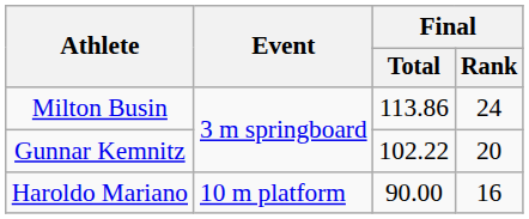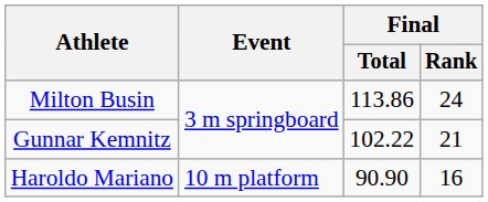 <table class="wikitable" style="font-size:90%">
 <tr>
 <th rowspan="2">Athlete</th>
 <th rowspan="2">Event</th>
 <th colspan=2>Final</th>
 </tr>
 <tr style="font-size:95%">
 <th>Total</th>
 <th>Rank</th>
 </tr>
 <tr align=center>
 <td rowspan=1><a href='#'>Milton Busin</a></td>
 <td rowspan=2><a href='#'>3 m springboard</a></td>
 <td style="text-align:center;">113.86</td>
 <td style="text-align:center;">24</td>
 </tr>
 <tr align=center>
 <td rowspan=1><a href='#'>Gunnar Kemnitz</a></td>
 <td style="text-align:center;">102.22</td>
-<td style="text-align:center;">20</td>
+<td style="text-align:center;">21</td>
 </tr>
 <tr>
 <td rowspan=1><a href='#'>Haroldo Mariano</a></td>
 <td><a href='#'>10 m platform</a></td>
-<td style="text-align:center;">90.00</td>
+<td style="text-align:center;">90.90</td>
 <td style="text-align:center;">16</td>
 </tr>
 </table>
